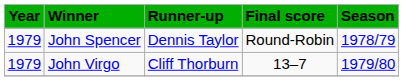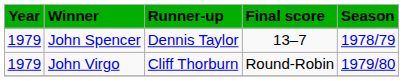 <table class="wikitable" style="margin: auto">
 <tr>
 <th style="text-align: center; background-color: #00af00">Year</th>
 <th style="text-align: left; background-color: #00af00">Winner</th>
 <th style="text-align: left; background-color: #00af00">Runner-up</th>
 <th style="text-align: left; background-color: #00af00">Final score</th>
 <th style="text-align: left; background-color: #00af00">Season</th>
 </tr>
 <tr>
 <td><a href='#'>1979</a></td>
 <td> <a href='#'>John Spencer</a></td>
 <td> <a href='#'>Dennis Taylor</a></td>
-<td style="text-align: center">Round-Robin</td>
+<td style="text-align: center">13–7</td>
 <td><a href='#'>1978/79</a></td>
 </tr>
 <tr>
 <td><a href='#'>1979</a></td>
 <td> <a href='#'>John Virgo</a></td>
 <td> <a href='#'>Cliff Thorburn</a></td>
-<td style="text-align: center">13–7</td>
+<td style="text-align: center">Round-Robin</td>
 <td><a href='#'>1979/80</a></td>
 </tr>
 <tr>
 </tr>
 </table>
